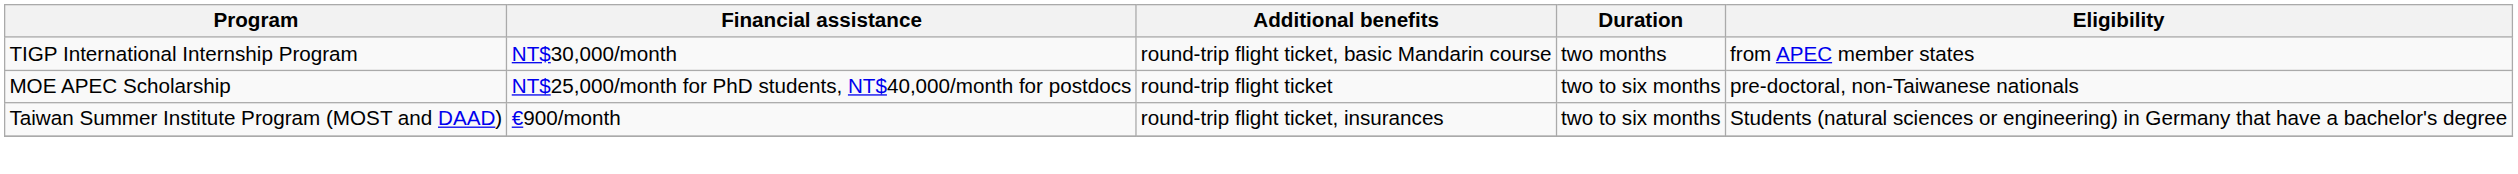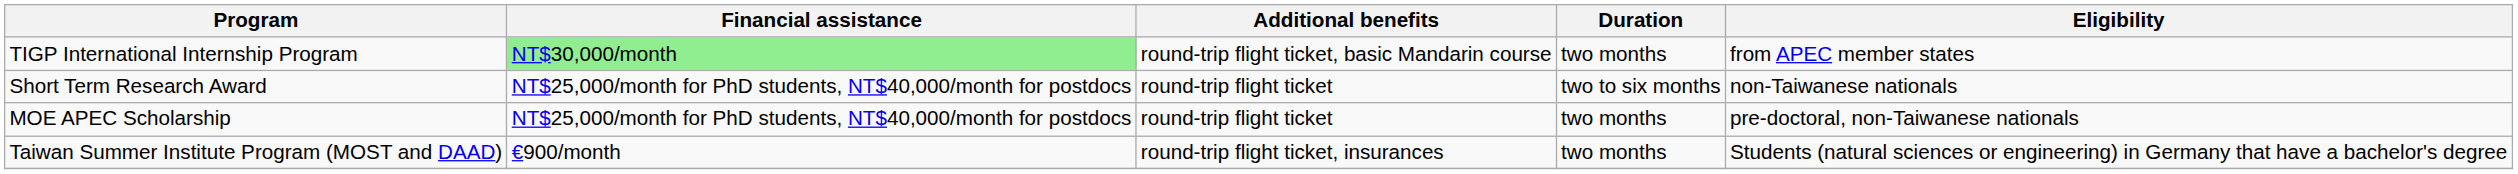 <table class=wikitable>
 <tr>
 <th>Program</th>
 <th>Financial assistance</th>
 <th>Additional benefits</th>
 <th>Duration</th>
 <th>Eligibility</th>
 </tr>
 <tr>
 <td>TIGP International Internship Program</td>
-<td><a href='#'>NT$</a>30,000/month</td>
+<td style="background: lightgreen;"><a href='#'>NT$</a>30,000/month</td>
 <td>round-trip flight ticket, basic Mandarin course</td>
 <td>two months</td>
 <td>from <a href='#'>APEC</a> member states</td>
 </tr>
 <tr>
+<td>Short Term Research Award</td>
+<td><a href='#'>NT$</a>25,000/month for PhD students, <a href='#'>NT$</a>40,000/month for postdocs</td>
+<td>round-trip flight ticket</td>
+<td>two to six months</td>
+<td>non-Taiwanese nationals</td>
+</tr>
+<tr>
 <td>MOE APEC Scholarship</td>
 <td><a href='#'>NT$</a>25,000/month for PhD students, <a href='#'>NT$</a>40,000/month for postdocs</td>
 <td>round-trip flight ticket</td>
-<td>two to six months</td>
+<td>two months</td>
 <td>pre-doctoral, non-Taiwanese nationals</td>
 </tr>
 <tr>
 <td>Taiwan Summer Institute Program (MOST and <a href='#'>DAAD</a>)</td>
 <td><a href='#'>€</a>900/month</td>
 <td>round-trip flight ticket, insurances</td>
-<td>two to six months</td>
+<td>two months</td>
 <td>Students (natural sciences or engineering) in Germany that have a bachelor's degree</td>
 </tr>
 <tr>
 </tr>
 </table>
